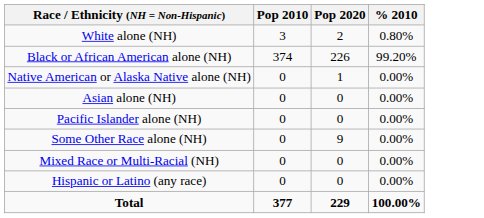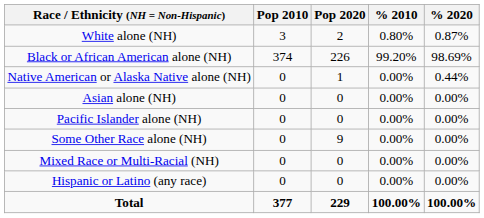 <table class="wikitable" style="text-align:center;">
 <tr>
 <th>Race / Ethnicity <small>(<em>NH = Non-Hispanic</em>)</small></th>
 <th>Pop 2010</th>
 <th>Pop 2020</th>
 <th>% 2010</th>
+<th>% 2020</th>
 </tr>
 <tr>
 <td><a href='#'>White</a> alone (NH)</td>
 <td>3</td>
 <td>2</td>
 <td>0.80%</td>
+<td>0.87%</td>
 </tr>
 <tr>
 <td><a href='#'>Black or African American</a> alone (NH)</td>
 <td>374</td>
 <td>226</td>
 <td>99.20%</td>
+<td>98.69%</td>
 </tr>
 <tr>
 <td><a href='#'>Native American</a> or <a href='#'>Alaska Native</a> alone (NH)</td>
 <td>0</td>
 <td>1</td>
 <td>0.00%</td>
+<td>0.44%</td>
 </tr>
 <tr>
 <td><a href='#'>Asian</a> alone (NH)</td>
 <td>0</td>
 <td>0</td>
+<td>0.00%</td>
 <td>0.00%</td>
 </tr>
 <tr>
 <td><a href='#'>Pacific Islander</a> alone (NH)</td>
 <td>0</td>
 <td>0</td>
 <td>0.00%</td>
+<td>0.00%</td>
 </tr>
 <tr>
 <td><a href='#'>Some Other Race</a> alone (NH)</td>
 <td>0</td>
 <td>9</td>
+<td>0.00%</td>
 <td>0.00%</td>
 </tr>
 <tr>
 <td><a href='#'>Mixed Race or Multi-Racial</a> (NH)</td>
 <td>0</td>
 <td>0</td>
 <td>0.00%</td>
+<td>0.00%</td>
 </tr>
 <tr>
 <td><a href='#'>Hispanic or Latino</a> (any race)</td>
 <td>0</td>
 <td>0</td>
+<td>0.00%</td>
 <td>0.00%</td>
 </tr>
 <tr>
 <td><strong>Total</strong></td>
 <td><strong>377</strong></td>
 <td><strong>229</strong></td>
 <td><strong>100.00%</strong></td>
+<td><strong>100.00%</strong></td>
 </tr>
 </table>
